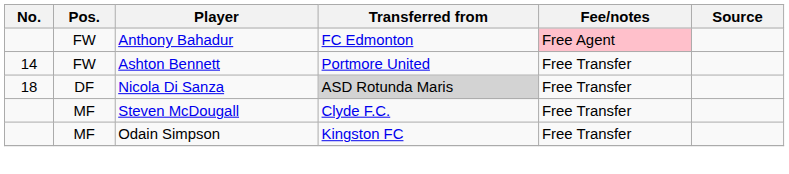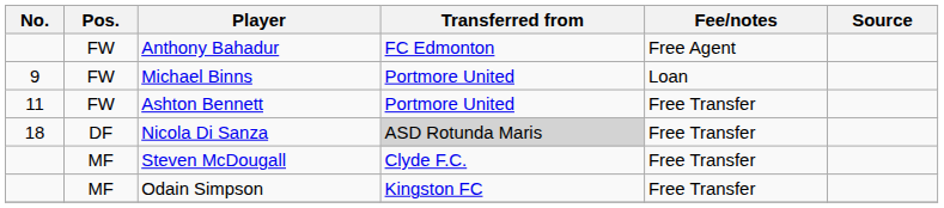 <table class="wikitable sortable" style="width:90%; text-align:center; font-size:95%; text-align:left;">
 <tr>
 <th>No.</th>
 <th>Pos.</th>
 <th>Player</th>
 <th>Transferred from</th>
 <th>Fee/notes</th>
 <th>Source</th>
 </tr>
 <tr>
 <td align=center></td>
 <td align=center>FW</td>
 <td> <a href='#'>Anthony Bahadur</a></td>
 <td> <a href='#'>FC Edmonton</a></td>
-<td style="background: pink;">Free Agent</td>
+<td>Free Agent</td>
 <td></td>
 </tr>
 <tr>
-<td align=center>14</td>
+<td align=center>9</td>
+<td align=center>FW</td>
+<td> <a href='#'>Michael Binns</a></td>
+<td> <a href='#'>Portmore United</a></td>
+<td>Loan</td>
+<td></td>
+</tr>
+<tr>
+<td align=center>11</td>
 <td align=center>FW</td>
 <td> <a href='#'>Ashton Bennett</a></td>
 <td> <a href='#'>Portmore United</a></td>
 <td>Free Transfer</td>
 <td></td>
 </tr>
 <tr>
 <td align=center>18</td>
 <td align=center>DF</td>
 <td> <a href='#'>Nicola Di Sanza</a></td>
 <td style="background: lightgrey;"> ASD Rotunda Maris</td>
 <td>Free Transfer</td>
 <td></td>
 </tr>
 <tr>
 <td align=center></td>
 <td align=center>MF</td>
 <td> <a href='#'>Steven McDougall</a></td>
 <td> <a href='#'>Clyde F.C.</a></td>
 <td>Free Transfer</td>
 <td></td>
 </tr>
 <tr>
 <td align=center></td>
 <td align=center>MF</td>
 <td> Odain Simpson</td>
 <td> <a href='#'>Kingston FC</a></td>
 <td>Free Transfer</td>
 <td></td>
 </tr>
 <tr>
 </tr>
 </table>
